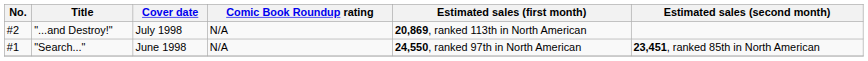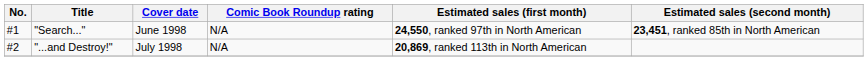 <table class="wikitable" width=100%>
 <tr>
 <th>No.</th>
 <th>Title</th>
 <th><a href='#'>Cover date</a></th>
 <th><a href='#'>Comic Book Roundup</a> rating</th>
 <th>Estimated sales (first month)</th>
 <th>Estimated sales (second month)</th>
 </tr>
 <tr>
+<td>#1</td>
+<td>"Search..."</td>
+<td>June 1998</td>
+<td>N/A</td>
+<td><strong>24,550</strong>, ranked 97th in North American<br></td>
+<td><strong>23,451</strong>, ranked 85th in North American</td>
+</tr>
+<tr>
 <td>#2</td>
 <td>"...and Destroy!"</td>
 <td>July 1998</td>
 <td>N/A</td>
 <td><strong>20,869</strong>, ranked 113th in North American</td>
 <td></td>
 </tr>
 <tr>
-<td>#1</td>
-<td>"Search..."</td>
-<td>June 1998</td>
-<td>N/A</td>
-<td><strong>24,550</strong>, ranked 97th in North American<br></td>
-<td><strong>23,451</strong>, ranked 85th in North American</td>
-</tr>
-<tr>
 </tr>
 </table>
